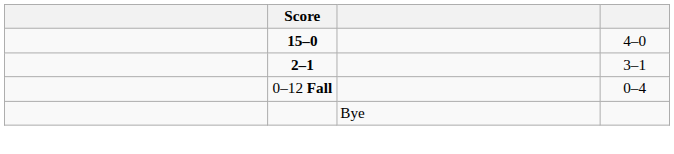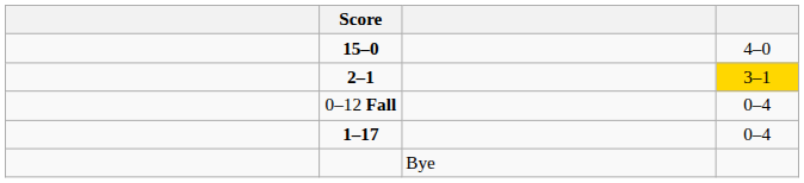 <table class="wikitable" style="text-align: center; ">
 <tr>
 <th align="right" width="270"></th>
 <th width="65">Score</th>
 <th align="left" width="270"></th>
 <th width="65"></th>
 </tr>
 <tr>
 <td align="left"><strong></strong></td>
 <td><strong>15–0</strong></td>
 <td align="left"></td>
 <td>4–0 <strong></strong></td>
 </tr>
 <tr>
 <td align="left"><strong></strong></td>
 <td><strong>2–1</strong></td>
 <td align="left"></td>
-<td>3–1 <strong></strong></td>
+<td style="background: gold;">3–1 <strong></strong></td>
 </tr>
 <tr>
 <td align="left"></td>
 <td>0–12 <strong>Fall</strong></td>
+<td align="left"><strong></strong></td>
+<td>0–4 <strong></strong></td>
+</tr>
+<tr>
+<td align="left"></td>
+<td><strong>1–17</strong></td>
 <td align="left"><strong></strong></td>
 <td>0–4 <strong></strong></td>
 </tr>
 <tr>
 <td align="left"><strong></strong></td>
 <td></td>
 <td align="left">Bye</td>
 <td></td>
 </tr>
 </table>
